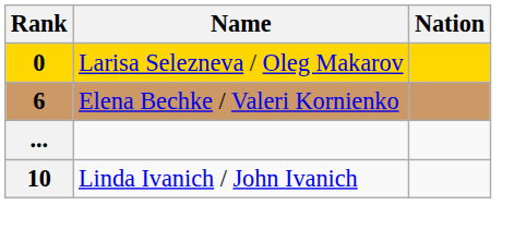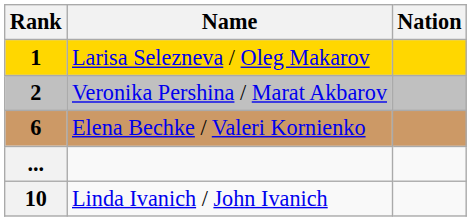 <table class="wikitable">
 <tr>
 <th>Rank</th>
 <th>Name</th>
 <th>Nation</th>
 </tr>
 <tr bgcolor="gold">
-<td align="center"><strong>0</strong></td>
+<td align="center"><strong>1</strong></td>
 <td><a href='#'>Larisa Selezneva</a> / <a href='#'>Oleg Makarov</a></td>
+<td></td>
+</tr>
+<tr bgcolor="silver">
+<td align="center"><strong>2</strong></td>
+<td><a href='#'>Veronika Pershina</a> / <a href='#'>Marat Akbarov</a></td>
 <td></td>
 </tr>
 <tr bgcolor="cc9966">
 <td align="center"><strong>6</strong></td>
 <td><a href='#'>Elena Bechke</a> / <a href='#'>Valeri Kornienko</a></td>
 <td></td>
 </tr>
 <tr>
 <th>...</th>
 <td></td>
 <td></td>
 </tr>
 <tr>
 <th>10</th>
 <td><a href='#'>Linda Ivanich</a> / <a href='#'>John Ivanich</a></td>
 <td></td>
 </tr>
 </table>
